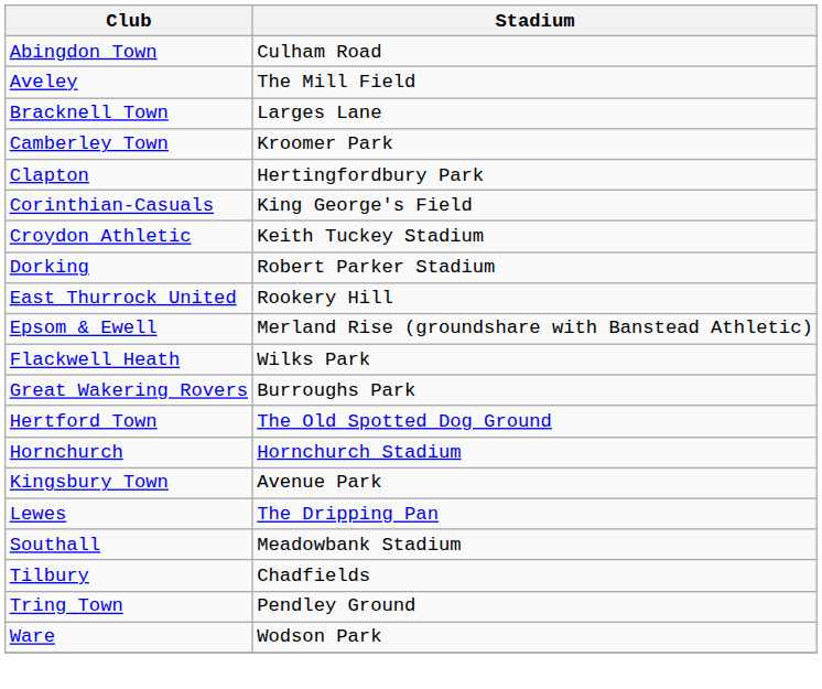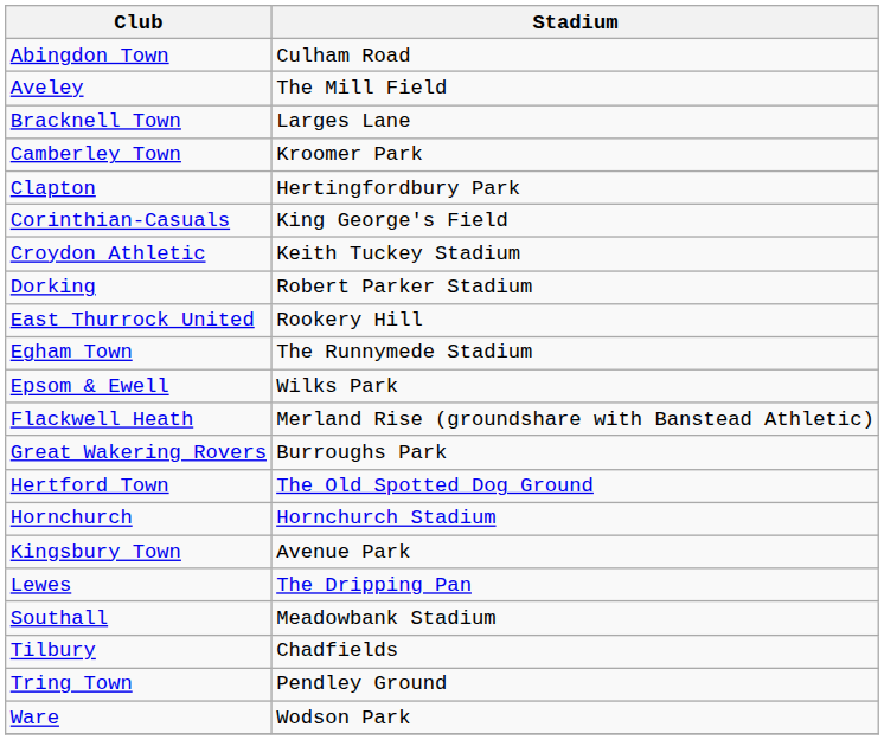 <table class="wikitable sortable">
 <tr>
 <th>Club</th>
 <th>Stadium</th>
 </tr>
 <tr>
 <td><a href='#'>Abingdon Town</a></td>
 <td>Culham Road</td>
 </tr>
 <tr>
 <td><a href='#'>Aveley</a></td>
 <td>The Mill Field</td>
 </tr>
 <tr>
 <td><a href='#'>Bracknell Town</a></td>
 <td>Larges Lane</td>
 </tr>
 <tr>
 <td><a href='#'>Camberley Town</a></td>
 <td>Kroomer Park</td>
 </tr>
 <tr>
 <td><a href='#'>Clapton</a></td>
 <td>Hertingfordbury Park</td>
 </tr>
 <tr>
 <td><a href='#'>Corinthian-Casuals</a></td>
 <td>King George's Field</td>
 </tr>
 <tr>
 <td><a href='#'>Croydon Athletic</a></td>
 <td>Keith Tuckey Stadium</td>
 </tr>
 <tr>
 <td><a href='#'>Dorking</a></td>
 <td>Robert Parker Stadium</td>
 </tr>
 <tr>
 <td><a href='#'>East Thurrock United</a></td>
 <td>Rookery Hill</td>
 </tr>
 <tr>
+<td><a href='#'>Egham Town</a></td>
+<td>The Runnymede Stadium</td>
+</tr>
+<tr>
 <td><a href='#'>Epsom & Ewell</a></td>
-<td>Merland Rise (groundshare with Banstead Athletic)</td>
+<td>Wilks Park</td>
 </tr>
 <tr>
 <td><a href='#'>Flackwell Heath</a></td>
-<td>Wilks Park</td>
+<td>Merland Rise (groundshare with Banstead Athletic)</td>
 </tr>
 <tr>
 <td><a href='#'>Great Wakering Rovers</a></td>
 <td>Burroughs Park</td>
 </tr>
 <tr>
 <td><a href='#'>Hertford Town</a></td>
 <td><a href='#'>The Old Spotted Dog Ground</a></td>
 </tr>
 <tr>
 <td><a href='#'>Hornchurch</a></td>
 <td><a href='#'>Hornchurch Stadium</a></td>
 </tr>
 <tr>
 <td><a href='#'>Kingsbury Town</a></td>
 <td>Avenue Park</td>
 </tr>
 <tr>
 <td><a href='#'>Lewes</a></td>
 <td><a href='#'>The Dripping Pan</a></td>
 </tr>
 <tr>
 <td><a href='#'>Southall</a></td>
 <td>Meadowbank Stadium</td>
 </tr>
 <tr>
 <td><a href='#'>Tilbury</a></td>
 <td>Chadfields</td>
 </tr>
 <tr>
 <td><a href='#'>Tring Town</a></td>
 <td>Pendley Ground</td>
 </tr>
 <tr>
 <td><a href='#'>Ware</a></td>
 <td>Wodson Park</td>
 </tr>
 <tr>
 </tr>
 </table>
